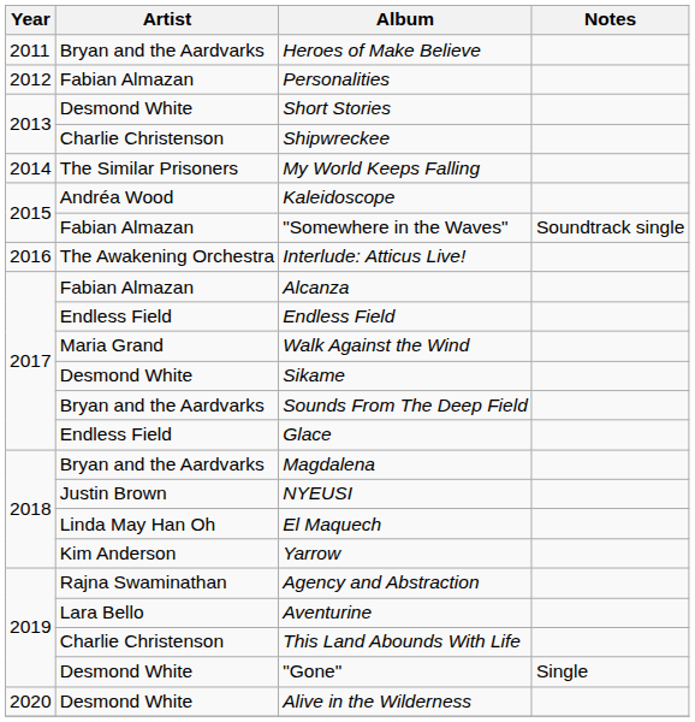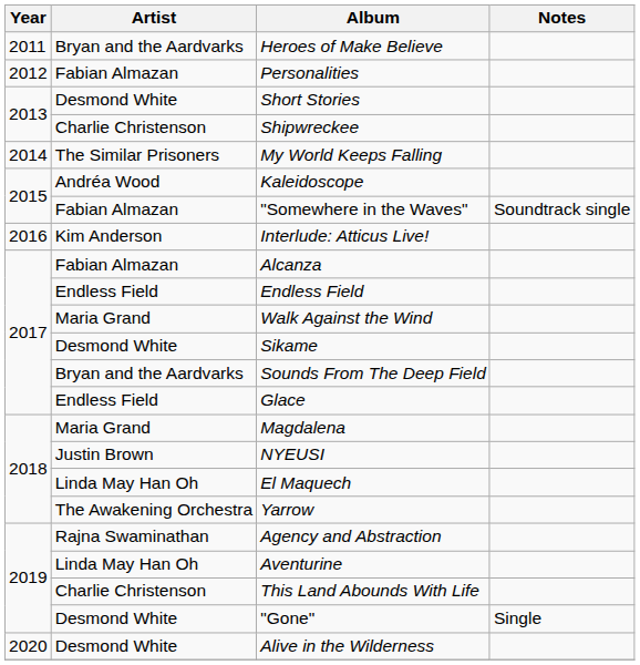 <table class = "wikitable sortable">
 <tr>
 <th>Year</th>
 <th>Artist</th>
 <th>Album</th>
 <th>Notes</th>
 </tr>
 <tr>
 <td>2011</td>
 <td>Bryan and the Aardvarks</td>
 <td><em>Heroes of Make Believe</em></td>
 <td></td>
 </tr>
 <tr>
 <td>2012</td>
 <td>Fabian Almazan</td>
 <td><em>Personalities</em></td>
 <td></td>
 </tr>
 <tr>
 <td rowspan = "2">2013</td>
 <td>Desmond White</td>
 <td><em>Short Stories</em></td>
 <td></td>
 </tr>
 <tr>
 <td>Charlie Christenson</td>
 <td><em>Shipwreckee</em></td>
 <td></td>
 </tr>
 <tr>
 <td>2014</td>
 <td>The Similar Prisoners</td>
 <td><em>My World Keeps Falling</em></td>
 <td></td>
 </tr>
 <tr>
 <td rowspan = "2">2015</td>
 <td>Andréa Wood</td>
 <td><em>Kaleidoscope</em></td>
 <td></td>
 </tr>
 <tr>
 <td>Fabian Almazan</td>
 <td>"Somewhere in the Waves"</td>
 <td>Soundtrack single</td>
 </tr>
 <tr>
 <td>2016</td>
-<td>The Awakening Orchestra</td>
+<td>Kim Anderson</td>
 <td><em>Interlude: Atticus Live!</em></td>
 <td></td>
 </tr>
 <tr>
 <td rowspan = "6">2017</td>
 <td>Fabian Almazan</td>
 <td><em>Alcanza</em></td>
 <td></td>
 </tr>
 <tr>
 <td>Endless Field</td>
 <td><em>Endless Field</em></td>
 <td></td>
 </tr>
 <tr>
 <td>Maria Grand</td>
 <td><em>Walk Against the Wind</em></td>
 <td></td>
 </tr>
 <tr>
 <td>Desmond White</td>
 <td><em>Sikame</em></td>
 <td></td>
 </tr>
 <tr>
 <td>Bryan and the Aardvarks</td>
 <td><em>Sounds From The Deep Field</em></td>
 <td></td>
 </tr>
 <tr>
 <td>Endless Field</td>
 <td><em>Glace</em></td>
 <td></td>
 </tr>
 <tr>
 <td rowspan = "4">2018</td>
-<td>Bryan and the Aardvarks</td>
+<td>Maria Grand</td>
 <td><em>Magdalena</em></td>
 <td></td>
 </tr>
 <tr>
 <td>Justin Brown</td>
 <td><em>NYEUSI</em></td>
 <td></td>
 </tr>
 <tr>
 <td>Linda May Han Oh</td>
 <td><em>El Maquech</em></td>
 <td></td>
 </tr>
 <tr>
-<td>Kim Anderson</td>
+<td>The Awakening Orchestra</td>
 <td><em>Yarrow</em></td>
 <td></td>
 </tr>
 <tr>
 <td rowspan = "4">2019</td>
 <td>Rajna Swaminathan</td>
 <td><em>Agency and Abstraction</em></td>
 <td></td>
 </tr>
 <tr>
-<td>Lara Bello</td>
+<td>Linda May Han Oh</td>
 <td><em>Aventurine</em></td>
 <td></td>
 </tr>
 <tr>
 <td>Charlie Christenson</td>
 <td><em>This Land Abounds With Life</em></td>
 <td></td>
 </tr>
 <tr>
 <td>Desmond White</td>
 <td>"Gone"</td>
 <td>Single</td>
 </tr>
 <tr>
 <td>2020</td>
 <td>Desmond White</td>
 <td><em>Alive in the Wilderness</em></td>
 <td></td>
 </tr>
 <tr>
 </tr>
 </table>
